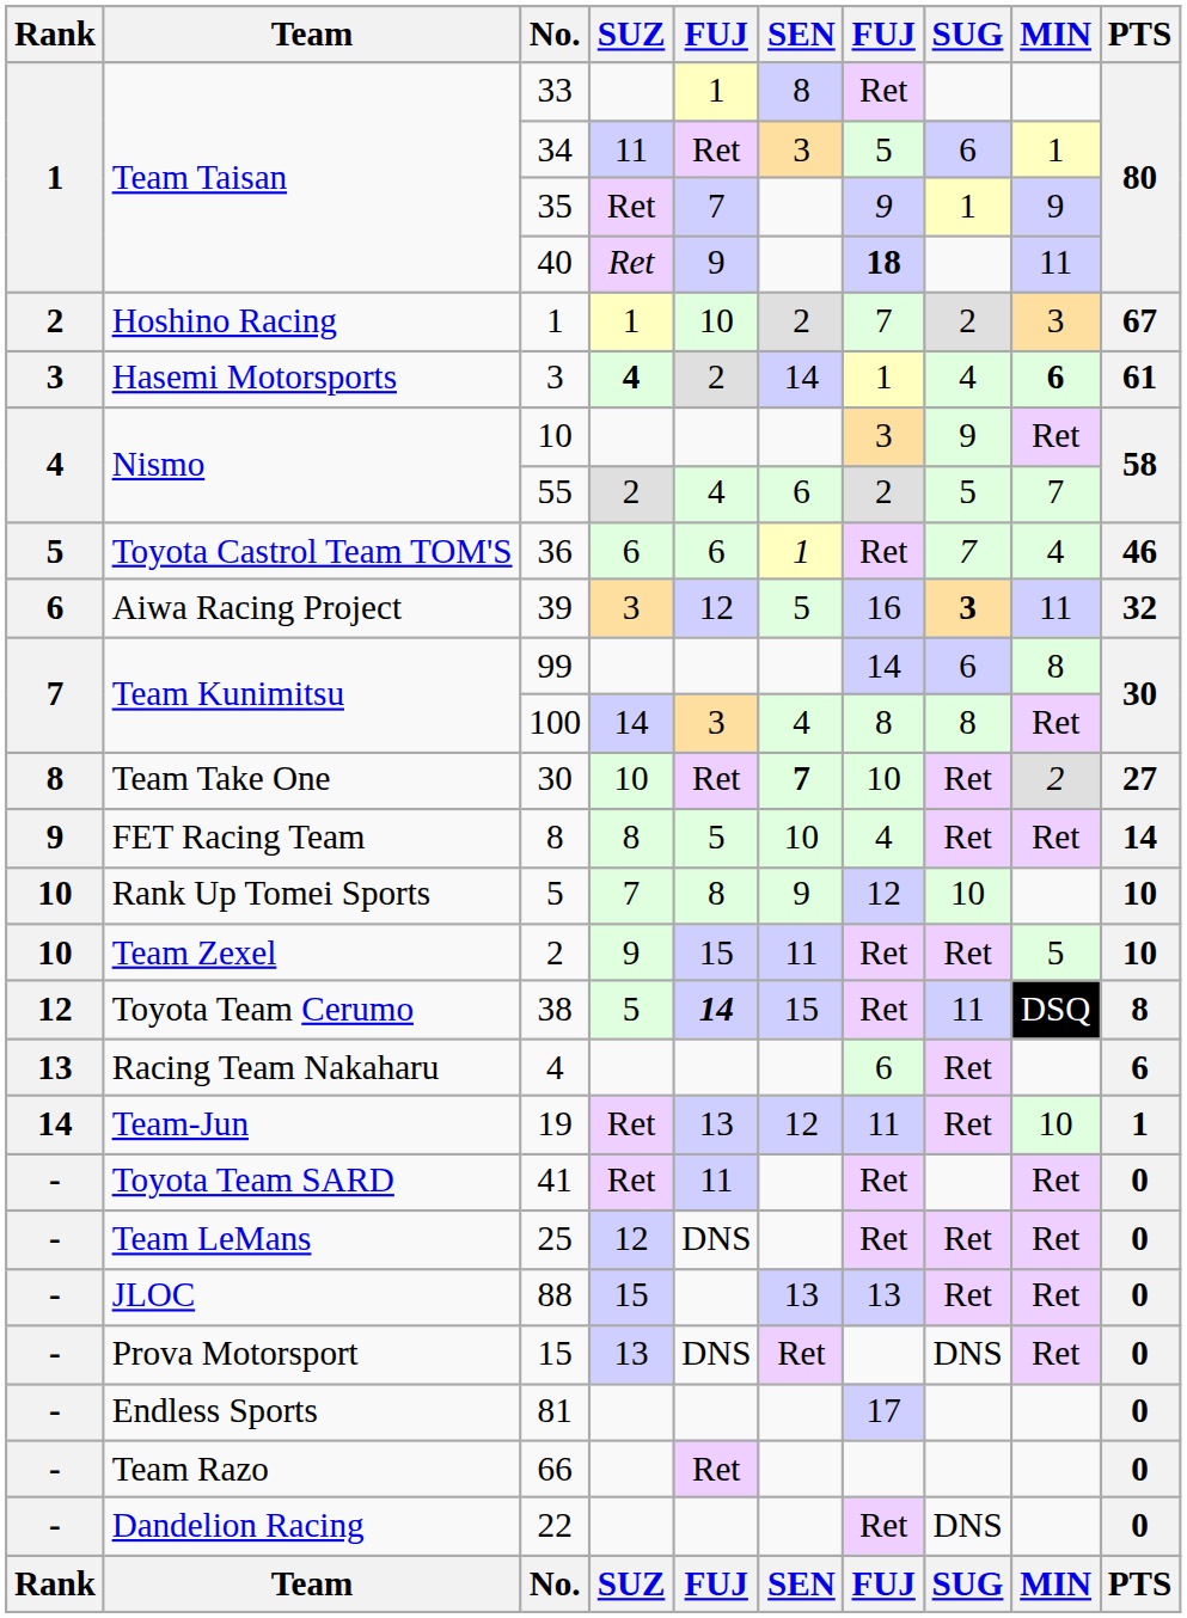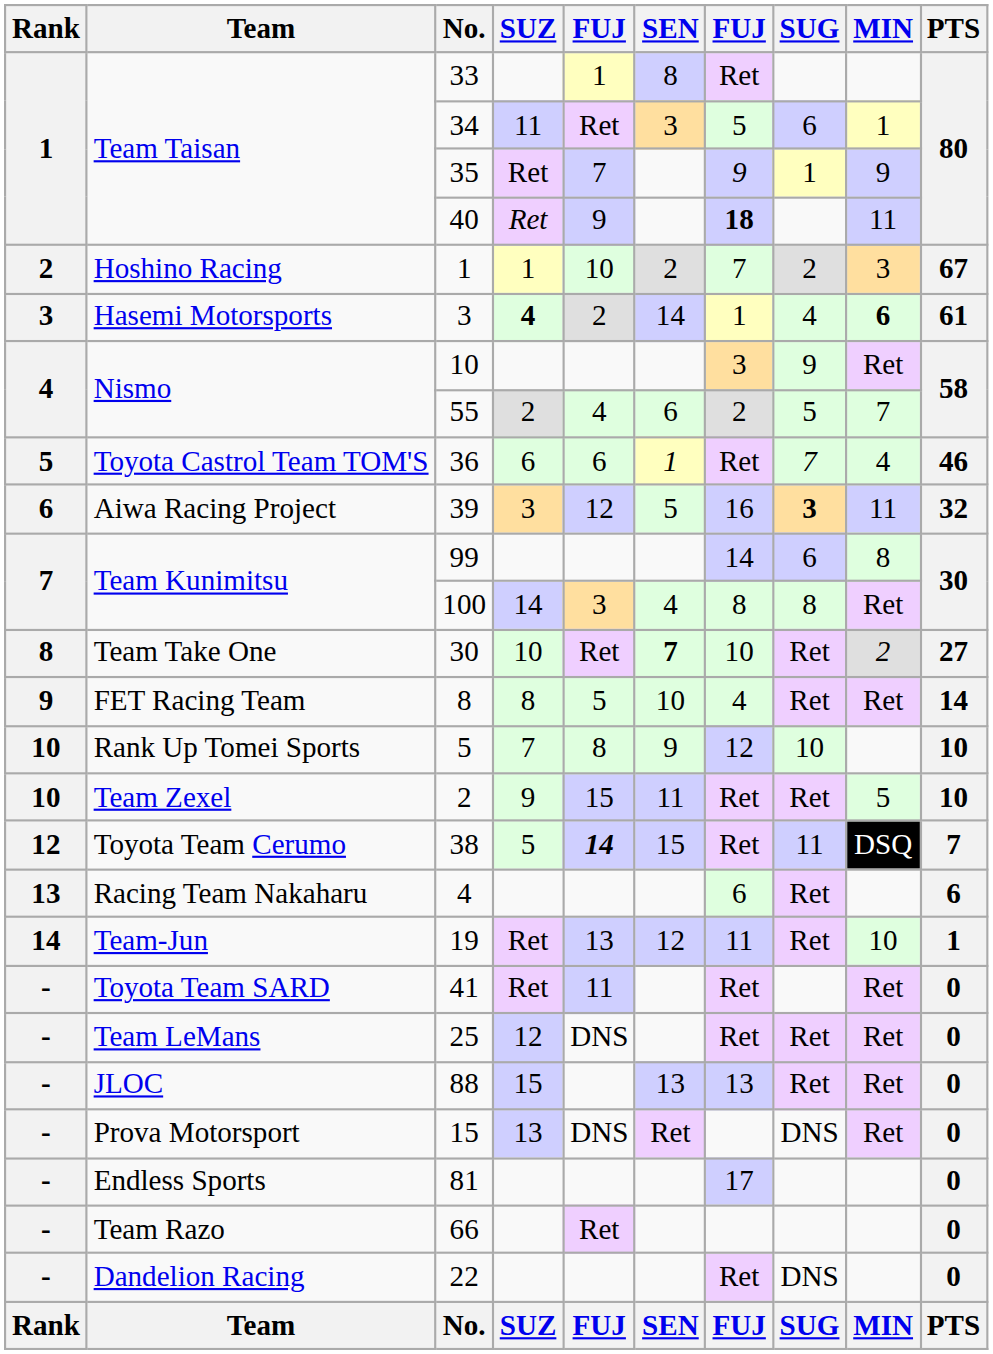 <table class="wikitable" style="font-size:85%; text-align:center">
 <tr>
 <th>Rank</th>
 <th>Team</th>
 <th>No.</th>
 <th><a href='#'>SUZ</a><br></th>
 <th><a href='#'>FUJ</a><br></th>
 <th><a href='#'>SEN</a><br></th>
 <th><a href='#'>FUJ</a><br></th>
 <th><a href='#'>SUG</a><br></th>
 <th><a href='#'>MIN</a><br></th>
 <th>PTS</th>
 </tr>
 <tr>
 <th rowspan="4">1</th>
 <td rowspan="4" align="left"><a href='#'>Team Taisan</a></td>
 <td>33</td>
 <td></td>
 <td bgcolor="#FFFFBF">1</td>
 <td bgcolor="#CFCFFF">8</td>
 <td bgcolor="#EFCFFF">Ret</td>
 <td></td>
 <td></td>
 <th rowspan="4">80</th>
 </tr>
 <tr>
 <td>34</td>
 <td bgcolor="#CFCFFF">11</td>
 <td bgcolor="#EFCFFF">Ret</td>
 <td bgcolor="#FFDF9F">3</td>
 <td bgcolor="#DFFFDF">5</td>
 <td bgcolor="#CFCFFF">6</td>
 <td bgcolor="#FFFFBF">1</td>
 </tr>
 <tr>
 <td>35</td>
 <td bgcolor="#EFCFFF">Ret</td>
 <td bgcolor="#CFCFFF">7</td>
 <td></td>
 <td bgcolor="#CFCFFF"><em>9</em></td>
 <td bgcolor="#FFFFBF">1</td>
 <td bgcolor="#CFCFFF">9</td>
 </tr>
 <tr>
 <td>40</td>
 <td bgcolor="#EFCFFF"><em>Ret</em></td>
 <td bgcolor="#CFCFFF">9</td>
 <td></td>
 <td bgcolor="#CFCFFF"><strong>18</strong></td>
 <td></td>
 <td bgcolor="#CFCFFF">11</td>
 </tr>
 <tr>
 <th>2</th>
 <td align="left"><a href='#'>Hoshino Racing</a></td>
 <td>1</td>
 <td bgcolor="#FFFFBF">1</td>
 <td bgcolor="#DFFFDF">10</td>
 <td bgcolor="#DFDFDF">2</td>
 <td bgcolor="#DFFFDF">7</td>
 <td bgcolor="#DFDFDF">2</td>
 <td bgcolor="#FFDF9F">3</td>
 <th>67</th>
 </tr>
 <tr>
 <th>3</th>
 <td align="left"><a href='#'>Hasemi Motorsports</a></td>
 <td>3</td>
 <td bgcolor="#DFFFDF"><strong>4</strong></td>
 <td bgcolor="#DFDFDF">2</td>
 <td bgcolor="#CFCFFF">14</td>
 <td bgcolor="#FFFFBF">1</td>
 <td bgcolor="#DFFFDF">4</td>
 <td bgcolor="#DFFFDF"><strong>6</strong></td>
 <th>61</th>
 </tr>
 <tr>
 <th rowspan="2">4</th>
 <td rowspan="2" align="left"><a href='#'>Nismo</a></td>
 <td>10</td>
 <td></td>
 <td></td>
 <td></td>
 <td bgcolor="#FFDF9F">3</td>
 <td bgcolor="#DFFFDF">9</td>
 <td bgcolor="#EFCFFF">Ret</td>
 <th rowspan="2">58</th>
 </tr>
 <tr>
 <td>55</td>
 <td bgcolor="#DFDFDF">2</td>
 <td bgcolor="#DFFFDF">4</td>
 <td bgcolor="#DFFFDF">6</td>
 <td bgcolor="#DFDFDF">2</td>
 <td bgcolor="#DFFFDF">5</td>
 <td bgcolor="#DFFFDF">7</td>
 </tr>
 <tr>
 <th>5</th>
 <td align="left"><a href='#'>Toyota Castrol Team TOM'S</a></td>
 <td>36</td>
 <td bgcolor="#DFFFDF">6</td>
 <td bgcolor="#DFFFDF">6</td>
 <td bgcolor="#FFFFBF"><em>1</em></td>
 <td bgcolor="#EFCFFF">Ret</td>
 <td bgcolor="#DFFFDF"><em>7</em></td>
 <td bgcolor="#DFFFDF">4</td>
 <th>46</th>
 </tr>
 <tr>
 <th>6</th>
 <td align="left">Aiwa Racing Project</td>
 <td>39</td>
 <td bgcolor="#FFDF9F">3</td>
 <td bgcolor="#CFCFFF">12</td>
 <td bgcolor="#DFFFDF">5</td>
 <td bgcolor="#CFCFFF">16</td>
 <td bgcolor="#FFDF9F"><strong>3</strong></td>
 <td bgcolor="#CFCFFF">11</td>
 <th>32</th>
 </tr>
 <tr>
 <th rowspan="2">7</th>
 <td rowspan="2" align="left"><a href='#'>Team Kunimitsu</a></td>
 <td>99</td>
 <td></td>
 <td></td>
 <td></td>
 <td bgcolor="#CFCFFF">14</td>
 <td bgcolor="#CFCFFF">6</td>
 <td bgcolor="#DFFFDF">8</td>
 <th rowspan="2">30</th>
 </tr>
 <tr>
 <td>100</td>
 <td bgcolor="#CFCFFF">14</td>
 <td bgcolor="#FFDF9F">3</td>
 <td bgcolor="#DFFFDF">4</td>
 <td bgcolor="#DFFFDF">8</td>
 <td bgcolor="#DFFFDF">8</td>
 <td bgcolor="#EFCFFF">Ret</td>
 </tr>
 <tr>
 <th>8</th>
 <td align="left">Team Take One</td>
 <td>30</td>
 <td bgcolor="#DFFFDF">10</td>
 <td bgcolor="#EFCFFF">Ret</td>
 <td bgcolor="#DFFFDF"><strong>7</strong></td>
 <td bgcolor="#DFFFDF">10</td>
 <td bgcolor="#EFCFFF">Ret</td>
 <td bgcolor="#DFDFDF"><em>2</em></td>
 <th>27</th>
 </tr>
 <tr>
 <th>9</th>
 <td align="left">FET Racing Team</td>
 <td>8</td>
 <td bgcolor="#DFFFDF">8</td>
 <td bgcolor="#DFFFDF">5</td>
 <td bgcolor="#DFFFDF">10</td>
 <td bgcolor="#DFFFDF">4</td>
 <td bgcolor="#EFCFFF">Ret</td>
 <td bgcolor="#EFCFFF">Ret</td>
 <th>14</th>
 </tr>
 <tr>
 <th>10</th>
 <td align="left">Rank Up Tomei Sports</td>
 <td>5</td>
 <td bgcolor="#DFFFDF">7</td>
 <td bgcolor="#DFFFDF">8</td>
 <td bgcolor="#DFFFDF">9</td>
 <td bgcolor="#CFCFFF">12</td>
 <td bgcolor="#DFFFDF">10</td>
 <td></td>
 <th>10</th>
 </tr>
 <tr>
 <th>10</th>
 <td align="left"><a href='#'>Team Zexel</a></td>
 <td>2</td>
 <td bgcolor="#DFFFDF">9</td>
 <td bgcolor="#CFCFFF">15</td>
 <td bgcolor="#CFCFFF">11</td>
 <td bgcolor="#EFCFFF">Ret</td>
 <td bgcolor="#EFCFFF">Ret</td>
 <td bgcolor="#DFFFDF">5</td>
 <th>10</th>
 </tr>
 <tr>
 <th>12</th>
 <td align="left">Toyota Team <a href='#'>Cerumo</a></td>
 <td>38</td>
 <td bgcolor="#DFFFDF">5</td>
 <td bgcolor="#CFCFFF"><strong><em>14</em></strong></td>
 <td bgcolor="#CFCFFF">15</td>
 <td bgcolor="#EFCFFF">Ret</td>
 <td bgcolor="#CFCFFF">11</td>
 <td style="background:#000000; color:white">DSQ</td>
-<th>8</th>
+<th>7</th>
 </tr>
 <tr>
 <th>13</th>
 <td align="left">Racing Team Nakaharu</td>
 <td>4</td>
 <td></td>
 <td></td>
 <td></td>
 <td bgcolor="#DFFFDF">6</td>
 <td bgcolor="#EFCFFF">Ret</td>
 <td></td>
 <th>6</th>
 </tr>
 <tr>
 <th>14</th>
 <td align="left"><a href='#'>Team-Jun</a></td>
 <td>19</td>
 <td bgcolor="#EFCFFF">Ret</td>
 <td bgcolor="#CFCFFF">13</td>
 <td bgcolor="#CFCFFF">12</td>
 <td bgcolor="#CFCFFF">11</td>
 <td bgcolor="#EFCFFF">Ret</td>
 <td bgcolor="#DFFFDF">10</td>
 <th>1</th>
 </tr>
 <tr>
 <th>-</th>
 <td align="left"><a href='#'>Toyota Team SARD</a></td>
 <td>41</td>
 <td bgcolor="#EFCFFF">Ret</td>
 <td bgcolor="#CFCFFF">11</td>
 <td></td>
 <td bgcolor="#EFCFFF">Ret</td>
 <td></td>
 <td bgcolor="#EFCFFF">Ret</td>
 <th>0</th>
 </tr>
 <tr>
 <th>-</th>
 <td align="left"><a href='#'>Team LeMans</a></td>
 <td>25</td>
 <td bgcolor="#CFCFFF">12</td>
 <td>DNS</td>
 <td></td>
 <td bgcolor="#EFCFFF">Ret</td>
 <td bgcolor="#EFCFFF">Ret</td>
 <td bgcolor="#EFCFFF">Ret</td>
 <th>0</th>
 </tr>
 <tr>
 <th>-</th>
 <td align="left"><a href='#'>JLOC</a></td>
 <td>88</td>
 <td bgcolor="#CFCFFF">15</td>
 <td></td>
 <td bgcolor="#CFCFFF">13</td>
 <td bgcolor="#CFCFFF">13</td>
 <td bgcolor="#EFCFFF">Ret</td>
 <td bgcolor="#EFCFFF">Ret</td>
 <th>0</th>
 </tr>
 <tr>
 <th>-</th>
 <td align="left">Prova Motorsport</td>
 <td>15</td>
 <td bgcolor="#CFCFFF">13</td>
 <td>DNS</td>
 <td bgcolor="#EFCFFF">Ret</td>
 <td></td>
 <td>DNS</td>
 <td bgcolor="#EFCFFF">Ret</td>
 <th>0</th>
 </tr>
 <tr>
 <th>-</th>
 <td align="left">Endless Sports</td>
 <td>81</td>
 <td></td>
 <td></td>
 <td></td>
 <td bgcolor="#CFCFFF">17</td>
 <td></td>
 <td></td>
 <th>0</th>
 </tr>
 <tr>
 <th>-</th>
 <td align="left">Team Razo</td>
 <td>66</td>
 <td></td>
 <td bgcolor="#EFCFFF">Ret</td>
 <td></td>
 <td></td>
 <td></td>
 <td></td>
 <th>0</th>
 </tr>
 <tr>
 <th>-</th>
 <td align="left"><a href='#'>Dandelion Racing</a></td>
 <td>22</td>
 <td></td>
 <td></td>
 <td></td>
 <td bgcolor="#EFCFFF">Ret</td>
 <td>DNS</td>
 <td></td>
 <th>0</th>
 </tr>
 <tr>
 <th>Rank</th>
 <th>Team</th>
 <th>No.</th>
 <th><a href='#'>SUZ</a><br></th>
 <th><a href='#'>FUJ</a><br></th>
 <th><a href='#'>SEN</a><br></th>
 <th><a href='#'>FUJ</a><br></th>
 <th><a href='#'>SUG</a><br></th>
 <th><a href='#'>MIN</a><br></th>
 <th>PTS</th>
 </tr>
 </table>
